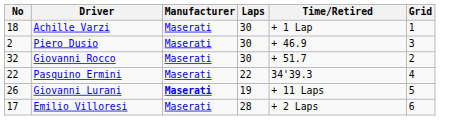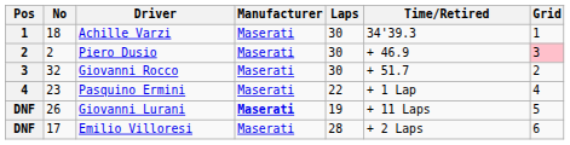 <table class="wikitable" style="font-size: 95%;">
 <tr>
+<th style="width:34px;">Pos</th>
 <th style="width:28px;">No</th>
 <th style="width:160px;">Driver</th>
 <th style="width:80px;">Manufacturer</th>
 <th style="width:34px;">Laps</th>
 <th style="width:168px;">Time/Retired</th>
 <th style="width:28px;">Grid</th>
 </tr>
 <tr>
+<th>1</th>
 <td>18</td>
 <td> <a href='#'>Achille Varzi</a></td>
 <td><a href='#'>Maserati</a></td>
 <td>30</td>
-<td>+ 1 Lap</td>
+<td>34'39.3</td>
 <td>1</td>
 </tr>
 <tr>
+<th>2</th>
 <td>2</td>
 <td> <a href='#'>Piero Dusio</a></td>
 <td><a href='#'>Maserati</a></td>
 <td>30</td>
 <td>+ 46.9</td>
-<td>3</td>
+<td style="background: pink;">3</td>
 </tr>
 <tr>
+<th>3</th>
 <td>32</td>
 <td> <a href='#'>Giovanni Rocco</a></td>
 <td><a href='#'>Maserati</a></td>
 <td>30</td>
 <td>+ 51.7</td>
 <td>2</td>
 </tr>
 <tr>
-<td>22</td>
+<th>4</th>
+<td>23</td>
 <td> <a href='#'>Pasquino Ermini</a></td>
 <td><a href='#'>Maserati</a></td>
 <td>22</td>
-<td>34'39.3</td>
+<td>+ 1 Lap</td>
 <td>4</td>
 </tr>
 <tr>
+<th>DNF</th>
 <td>26</td>
 <td> <a href='#'>Giovanni Lurani</a></td>
 <td><strong><a href='#'>Maserati</a></strong></td>
 <td>19</td>
 <td>+ 11 Laps</td>
 <td>5</td>
 </tr>
 <tr>
+<th>DNF</th>
 <td>17</td>
 <td> <a href='#'>Emilio Villoresi</a></td>
 <td><a href='#'>Maserati</a></td>
 <td>28</td>
 <td>+ 2 Laps</td>
 <td>6</td>
 </tr>
 </table>
